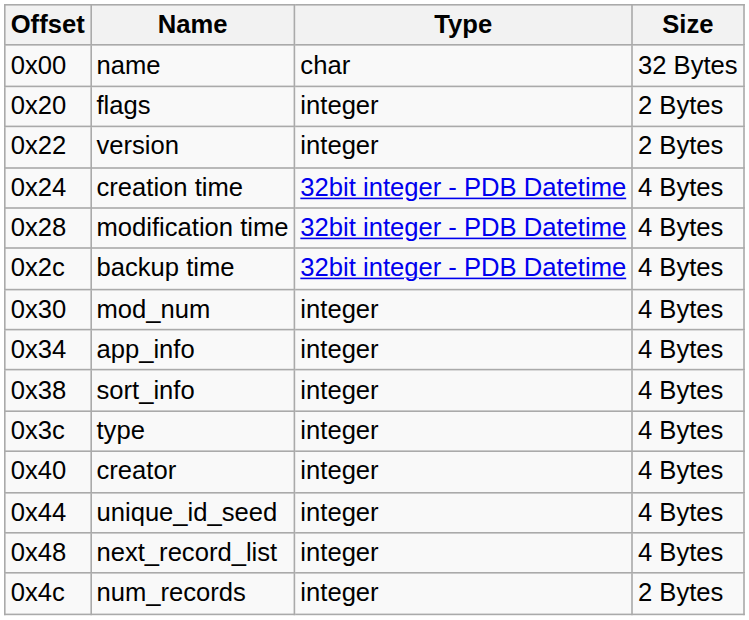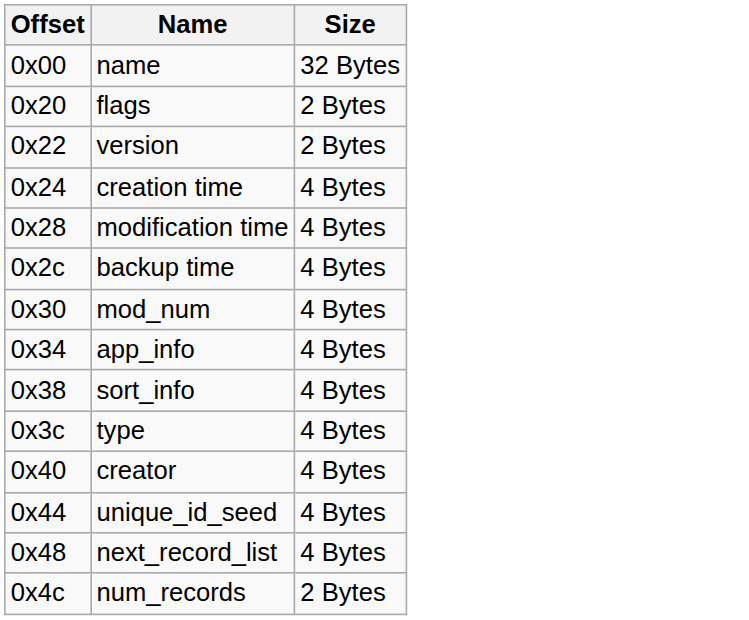 <table class="wikitable" border="1">
 <tr>
 <th>Offset</th>
 <th>Name</th>
-<th>Type</th>
 <th>Size</th>
 </tr>
 <tr>
 <td>0x00</td>
 <td>name</td>
-<td>char</td>
 <td>32 Bytes</td>
 </tr>
 <tr>
 <td>0x20</td>
 <td>flags</td>
-<td>integer</td>
 <td>2 Bytes</td>
 </tr>
 <tr>
 <td>0x22</td>
 <td>version</td>
-<td>integer</td>
 <td>2 Bytes</td>
 </tr>
 <tr>
 <td>0x24</td>
 <td>creation time</td>
-<td><a href='#'>32bit integer - PDB Datetime</a></td>
 <td>4 Bytes</td>
 </tr>
 <tr>
 <td>0x28</td>
 <td>modification time</td>
-<td><a href='#'>32bit integer - PDB Datetime</a></td>
 <td>4 Bytes</td>
 </tr>
 <tr>
 <td>0x2c</td>
 <td>backup time</td>
-<td><a href='#'>32bit integer - PDB Datetime</a></td>
 <td>4 Bytes</td>
 </tr>
 <tr>
 <td>0x30</td>
 <td>mod_num</td>
-<td>integer</td>
 <td>4 Bytes</td>
 </tr>
 <tr>
 <td>0x34</td>
 <td>app_info</td>
-<td>integer</td>
 <td>4 Bytes</td>
 </tr>
 <tr>
 <td>0x38</td>
 <td>sort_info</td>
-<td>integer</td>
 <td>4 Bytes</td>
 </tr>
 <tr>
 <td>0x3c</td>
 <td>type</td>
-<td>integer</td>
 <td>4 Bytes</td>
 </tr>
 <tr>
 <td>0x40</td>
 <td>creator</td>
-<td>integer</td>
 <td>4 Bytes</td>
 </tr>
 <tr>
 <td>0x44</td>
 <td>unique_id_seed</td>
-<td>integer</td>
 <td>4 Bytes</td>
 </tr>
 <tr>
 <td>0x48</td>
 <td>next_record_list</td>
-<td>integer</td>
 <td>4 Bytes</td>
 </tr>
 <tr>
 <td>0x4c</td>
 <td>num_records</td>
-<td>integer</td>
 <td>2 Bytes</td>
 </tr>
 </table>
